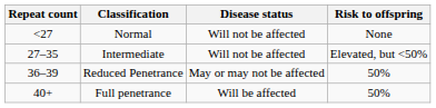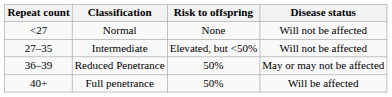 <table class="wikitable" style="float:right; margin-left:15px; margin-right:15px; text-align:center;">
 <tr>
 <th>Repeat count</th>
 <th>Classification</th>
+<th>Risk to offspring</th>
 <th>Disease status</th>
-<th>Risk to offspring</th>
 </tr>
 <tr>
 <td><27</td>
 <td>Normal</td>
+<td>None</td>
 <td>Will not be affected</td>
-<td>None</td>
 </tr>
 <tr>
 <td>27–35</td>
 <td>Intermediate</td>
+<td>Elevated, but <50%</td>
 <td>Will not be affected</td>
-<td>Elevated, but <50%</td>
 </tr>
 <tr>
 <td>36–39</td>
 <td>Reduced Penetrance</td>
+<td>50%</td>
 <td>May or may not be affected</td>
-<td>50%</td>
 </tr>
 <tr>
 <td>40+</td>
 <td>Full penetrance</td>
+<td>50%</td>
 <td>Will be affected</td>
-<td>50%</td>
 </tr>
 </table>
